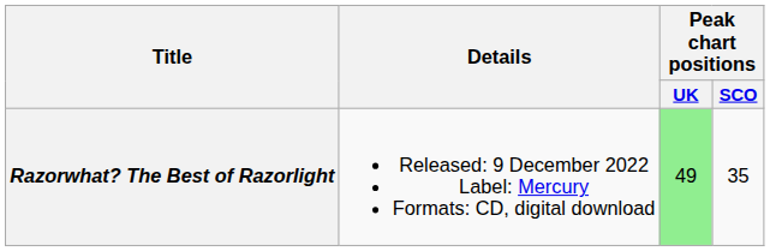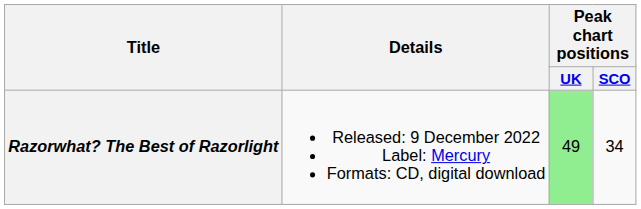 <table class="wikitable plainrowheaders" style="text-align:center;">
 <tr>
 <th scope="col" rowspan="2">Title</th>
 <th scope="col" rowspan="2">Details</th>
 <th scope="col" colspan="2">Peak chart positions</th>
 </tr>
 <tr>
 <th scope="col" style="width:2.5em;font-size:90%;"><a href='#'>UK</a><br></th>
 <th scope="col" style="width:2.5em;font-size:90%;"><a href='#'>SCO</a><br></th>
 </tr>
 <tr>
 <th scope="row"><em>Razorwhat? The Best of Razorlight</em></th>
 <td><br><ul><li>Released: 9 December 2022</li><li>Label: <a href='#'>Mercury</a></li><li>Formats: CD, digital download</li></ul></td>
 <td style="background: lightgreen;">49</td>
-<td>35</td>
+<td>34</td>
 </tr>
 </table>
